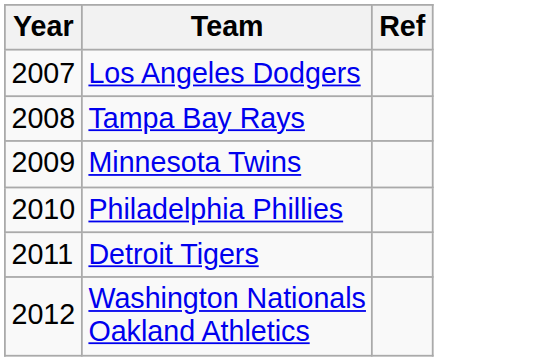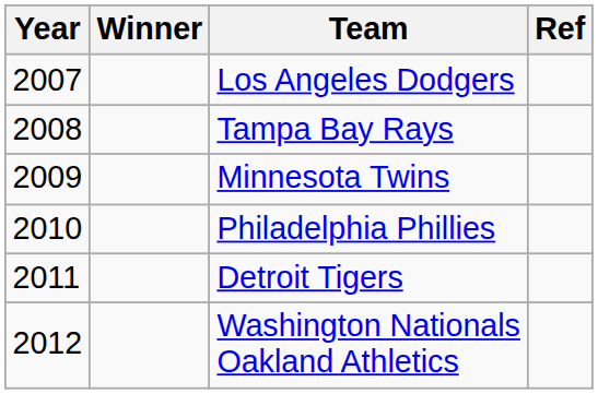 <table class="wikitable sortable">
 <tr>
 <th>Year</th>
+<th>Winner</th>
 <th>Team</th>
 <th class=unsortable>Ref</th>
 </tr>
 <tr>
 <td>2007</td>
+<td></td>
 <td><a href='#'>Los Angeles Dodgers</a></td>
 <td></td>
 </tr>
 <tr>
 <td>2008</td>
+<td></td>
 <td><a href='#'>Tampa Bay Rays</a></td>
 <td></td>
 </tr>
 <tr>
 <td>2009</td>
+<td></td>
 <td><a href='#'>Minnesota Twins</a></td>
 <td></td>
 </tr>
 <tr>
 <td>2010</td>
+<td></td>
 <td><a href='#'>Philadelphia Phillies</a></td>
 <td></td>
 </tr>
 <tr>
 <td>2011</td>
+<td></td>
 <td><a href='#'>Detroit Tigers</a></td>
 <td></td>
 </tr>
 <tr>
 <td>2012</td>
+<td><br></td>
 <td><a href='#'>Washington Nationals</a><br><a href='#'>Oakland Athletics</a></td>
 <td></td>
 </tr>
 </table>
